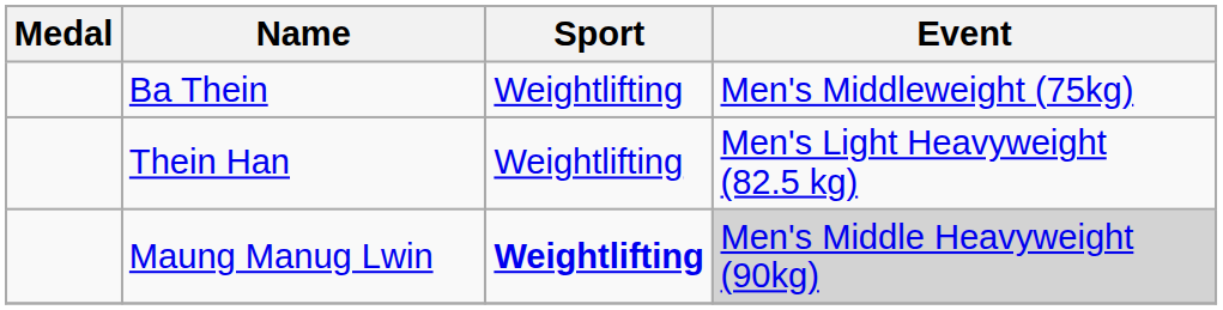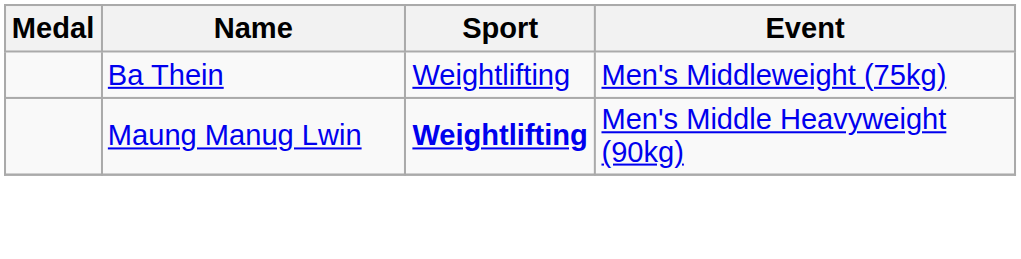 <table class="wikitable sortable" style="font-size:90%">
 <tr>
 <th>Medal</th>
 <th style="width:10em">Name</th>
 <th>Sport</th>
 <th style="width:14em">Event</th>
 </tr>
 <tr>
 <td></td>
 <td><a href='#'>Ba Thein</a></td>
 <td><a href='#'>Weightlifting</a></td>
 <td><a href='#'>Men's Middleweight (75kg)</a></td>
 </tr>
 <tr>
 <td></td>
-<td><a href='#'>Thein Han</a></td>
-<td><a href='#'>Weightlifting</a></td>
-<td><a href='#'>Men's Light Heavyweight (82.5 kg)</a></td>
-</tr>
-<tr>
-<td></td>
 <td><a href='#'>Maung Manug Lwin</a></td>
 <td><strong><a href='#'>Weightlifting</a></strong></td>
-<td style="background: lightgrey;"><a href='#'>Men's Middle Heavyweight (90kg)</a></td>
+<td><a href='#'>Men's Middle Heavyweight (90kg)</a></td>
 </tr>
 <tr>
 </tr>
 </table>
